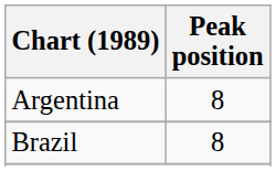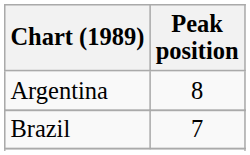 <table class="wikitable sortable">
 <tr>
 <th>Chart (1989)</th>
 <th>Peak<br>position</th>
 </tr>
 <tr>
 <td>Argentina</td>
 <td align="center">8</td>
 </tr>
 <tr>
 </tr>
 <tr>
 <td>Brazil</td>
-<td align="center">8</td>
+<td align="center">7</td>
 </tr>
 <tr>
 </tr>
 <tr>
 </tr>
 <tr>
 </tr>
 <tr>
 </tr>
 <tr>
 </tr>
 </table>
